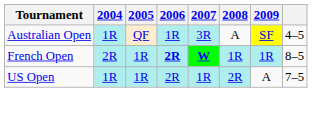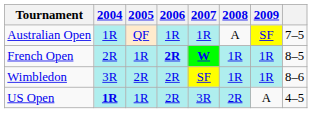 <table class=wikitable style=text-align:center;font-size:97%>
 <tr>
 <th>Tournament</th>
 <th><a href='#'>2004</a></th>
 <th><a href='#'>2005</a></th>
 <th><a href='#'>2006</a></th>
 <th><a href='#'>2007</a></th>
 <th><a href='#'>2008</a></th>
 <th><a href='#'>2009</a></th>
 <th></th>
 </tr>
 <tr>
 <td align=left><a href='#'>Australian Open</a></td>
 <td bgcolor=afeeee><a href='#'>1R</a></td>
 <td bgcolor=ffebcd><a href='#'>QF</a></td>
 <td bgcolor=afeeee><a href='#'>1R</a></td>
-<td bgcolor=afeeee><a href='#'>3R</a></td>
+<td bgcolor=afeeee><a href='#'>1R</a></td>
 <td>A</td>
 <td bgcolor=yellow><a href='#'>SF</a></td>
-<td>4–5</td>
+<td>7–5</td>
 </tr>
 <tr>
 <td align=left><a href='#'>French Open</a></td>
 <td bgcolor=afeeee><a href='#'>2R</a></td>
 <td bgcolor=afeeee><a href='#'>1R</a></td>
 <td bgcolor=afeeee><strong><a href='#'>2R</a></strong></td>
 <td bgcolor=lime><a href='#'><strong>W</strong></a></td>
 <td bgcolor=afeeee><a href='#'>1R</a></td>
 <td bgcolor=afeeee><a href='#'>1R</a></td>
 <td>8–5</td>
 </tr>
 <tr>
-<td align=left><a href='#'>US Open</a></td>
+<td align=left><a href='#'>Wimbledon</a></td>
+<td bgcolor=afeeee><a href='#'>3R</a></td>
+<td bgcolor=afeeee><a href='#'>2R</a></td>
+<td bgcolor=afeeee><a href='#'>2R</a></td>
+<td bgcolor=yellow><a href='#'>SF</a></td>
 <td bgcolor=afeeee><a href='#'>1R</a></td>
 <td bgcolor=afeeee><a href='#'>1R</a></td>
-<td bgcolor=afeeee><a href='#'>2R</a></td>
+<td>8–6</td>
+</tr>
+<tr>
+<td align=left><a href='#'>US Open</a></td>
+<td bgcolor=afeeee><strong><a href='#'>1R</a></strong></td>
 <td bgcolor=afeeee><a href='#'>1R</a></td>
 <td bgcolor=afeeee><a href='#'>2R</a></td>
+<td bgcolor=afeeee><a href='#'>3R</a></td>
+<td bgcolor=afeeee><a href='#'>2R</a></td>
 <td>A</td>
-<td>7–5</td>
+<td>4–5</td>
 </tr>
 </table>
